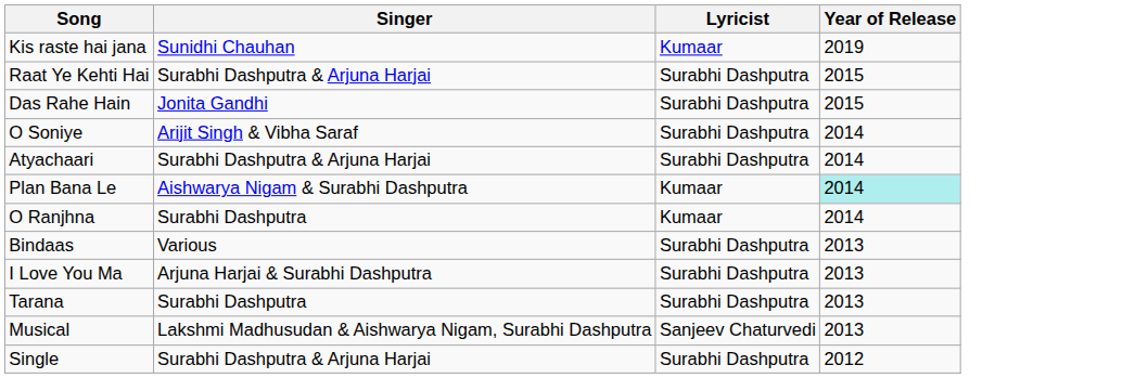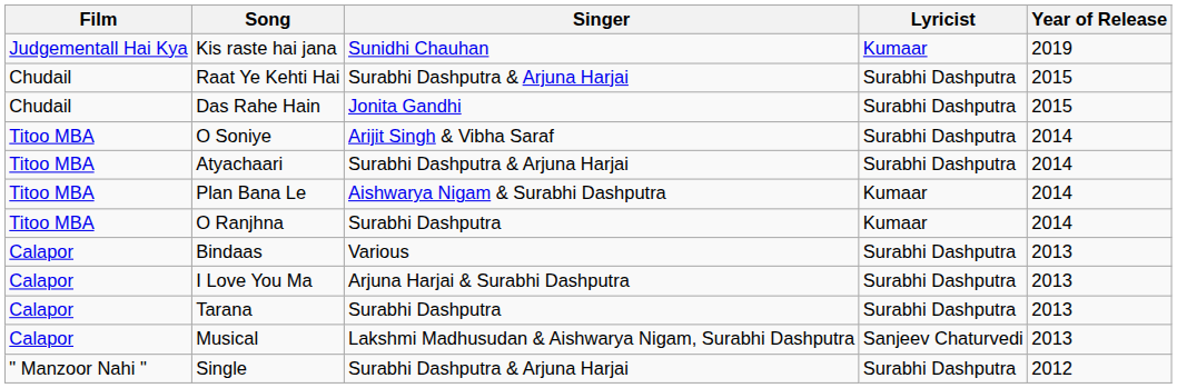 <table class="wikitable sortable">
 <tr>
+<th>Film</th>
 <th>Song</th>
 <th>Singer</th>
 <th>Lyricist</th>
 <th>Year of Release</th>
 </tr>
 <tr>
+<td><a href='#'>Judgementall Hai Kya</a></td>
 <td>Kis raste hai jana</td>
 <td><a href='#'>Sunidhi Chauhan</a></td>
 <td><a href='#'>Kumaar</a></td>
 <td>2019</td>
 </tr>
 <tr>
+<td>Chudail</td>
 <td>Raat Ye Kehti Hai</td>
 <td>Surabhi Dashputra & <a href='#'>Arjuna Harjai</a></td>
 <td>Surabhi Dashputra</td>
 <td>2015</td>
 </tr>
 <tr>
+<td>Chudail</td>
 <td>Das Rahe Hain</td>
 <td><a href='#'>Jonita Gandhi</a></td>
 <td>Surabhi Dashputra</td>
 <td>2015</td>
 </tr>
 <tr>
+<td><a href='#'>Titoo MBA</a></td>
 <td>O Soniye</td>
 <td><a href='#'>Arijit Singh</a> & Vibha Saraf</td>
 <td>Surabhi Dashputra</td>
 <td>2014</td>
 </tr>
 <tr>
+<td><a href='#'>Titoo MBA</a></td>
 <td>Atyachaari</td>
 <td>Surabhi Dashputra & Arjuna Harjai</td>
 <td>Surabhi Dashputra</td>
 <td>2014</td>
 </tr>
 <tr>
+<td><a href='#'>Titoo MBA</a></td>
 <td>Plan Bana Le</td>
 <td><a href='#'>Aishwarya Nigam</a> & Surabhi Dashputra</td>
 <td>Kumaar</td>
-<td style="background: paleturquoise;">2014</td>
+<td>2014</td>
 </tr>
 <tr>
+<td><a href='#'>Titoo MBA</a></td>
 <td>O Ranjhna</td>
 <td>Surabhi Dashputra</td>
 <td>Kumaar</td>
 <td>2014</td>
 </tr>
 <tr>
+<td><a href='#'>Calapor</a></td>
 <td>Bindaas</td>
 <td>Various</td>
 <td>Surabhi Dashputra</td>
 <td>2013</td>
 </tr>
 <tr>
+<td><a href='#'>Calapor</a></td>
 <td>I Love You Ma</td>
 <td>Arjuna Harjai & Surabhi Dashputra</td>
 <td>Surabhi Dashputra</td>
 <td>2013</td>
 </tr>
 <tr>
+<td><a href='#'>Calapor</a></td>
 <td>Tarana</td>
 <td>Surabhi Dashputra</td>
 <td>Surabhi Dashputra</td>
 <td>2013</td>
 </tr>
 <tr>
+<td><a href='#'>Calapor</a></td>
 <td>Musical</td>
 <td>Lakshmi Madhusudan & Aishwarya Nigam, Surabhi Dashputra</td>
 <td>Sanjeev Chaturvedi</td>
 <td>2013</td>
 </tr>
 <tr>
+<td>" Manzoor Nahi "</td>
 <td>Single</td>
 <td>Surabhi Dashputra & Arjuna Harjai</td>
 <td>Surabhi Dashputra</td>
 <td>2012</td>
 </tr>
 </table>
